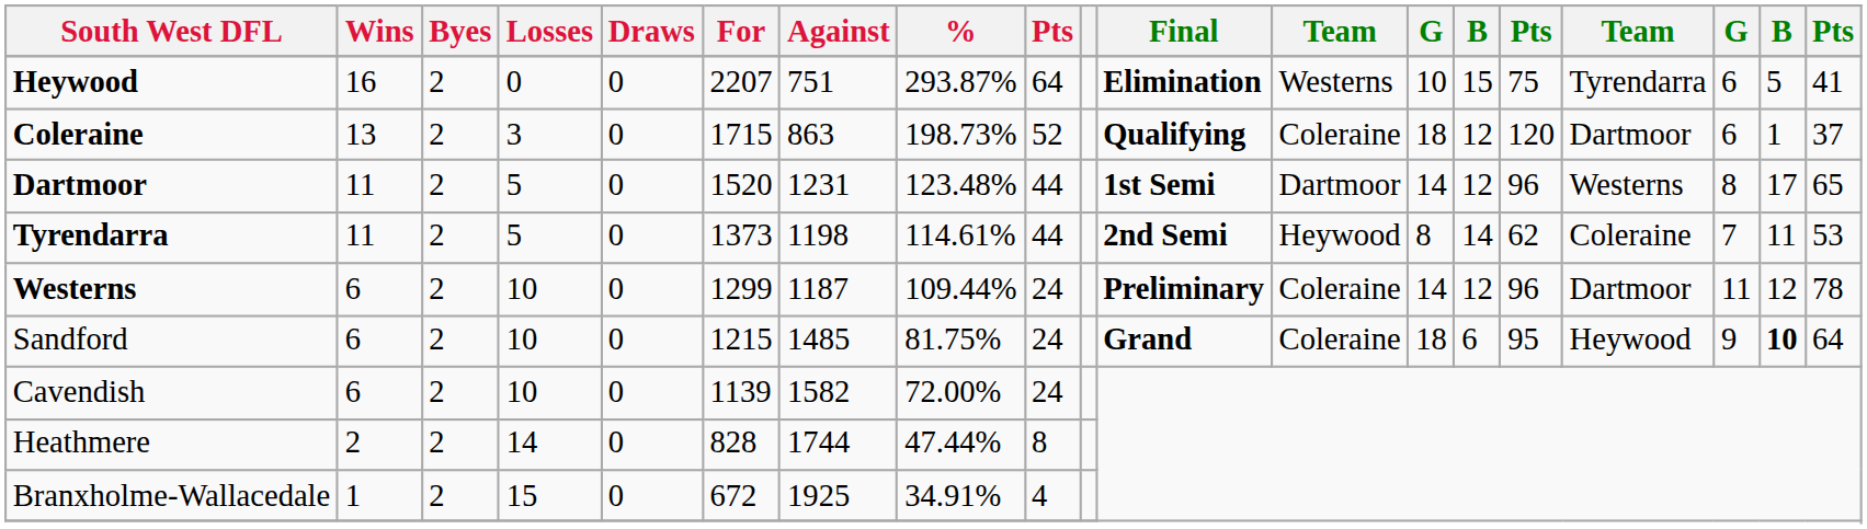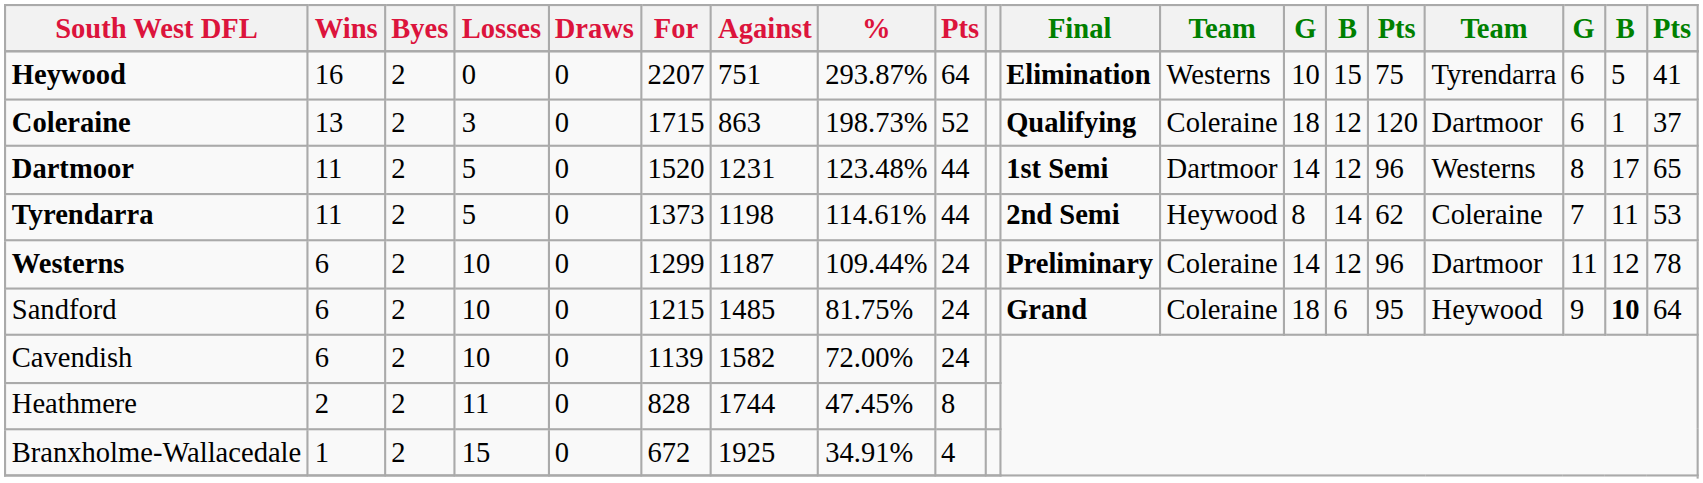 <table style="font-size: 85%; text-align: left;" class="wikitable">
 <tr>
 <th style="color:crimson">South West DFL</th>
 <th style="color:crimson">Wins</th>
 <th style="color:crimson">Byes</th>
 <th style="color:crimson">Losses</th>
 <th style="color:crimson">Draws</th>
 <th style="color:crimson">For</th>
 <th style="color:crimson">Against</th>
 <th style="color:crimson">%</th>
 <th style="color:crimson">Pts</th>
 <th></th>
 <th style="color:green">Final</th>
 <th style="color:green">Team</th>
 <th style="color:green">G</th>
 <th style="color:green">B</th>
 <th style="color:green">Pts</th>
 <th style="color:green">Team</th>
 <th style="color:green">G</th>
 <th style="color:green">B</th>
 <th style="color:green">Pts</th>
 </tr>
 <tr>
 </tr>
 <tr>
 </tr>
 <tr>
 <td><strong>	Heywood	</strong></td>
 <td>16</td>
 <td>2</td>
 <td>0</td>
 <td>0</td>
 <td>2207</td>
 <td>751</td>
 <td>293.87%</td>
 <td>64</td>
 <td></td>
 <td><strong>Elimination</strong></td>
 <td>Westerns</td>
 <td>10</td>
 <td>15</td>
 <td>75</td>
 <td>Tyrendarra</td>
 <td>6</td>
 <td>5</td>
 <td>41</td>
 </tr>
 <tr>
 <td><strong>	Coleraine	</strong></td>
 <td>13</td>
 <td>2</td>
 <td>3</td>
 <td>0</td>
 <td>1715</td>
 <td>863</td>
 <td>198.73%</td>
 <td>52</td>
 <td></td>
 <td><strong>Qualifying</strong></td>
 <td>Coleraine</td>
 <td>18</td>
 <td>12</td>
 <td>120</td>
 <td>Dartmoor</td>
 <td>6</td>
 <td>1</td>
 <td>37</td>
 </tr>
 <tr>
 <td><strong>	Dartmoor	</strong></td>
 <td>11</td>
 <td>2</td>
 <td>5</td>
 <td>0</td>
 <td>1520</td>
 <td>1231</td>
 <td>123.48%</td>
 <td>44</td>
 <td></td>
 <td><strong>1st Semi</strong></td>
 <td>Dartmoor</td>
 <td>14</td>
 <td>12</td>
 <td>96</td>
 <td>Westerns</td>
 <td>8</td>
 <td>17</td>
 <td>65</td>
 </tr>
 <tr>
 <td><strong>	Tyrendarra	</strong></td>
 <td>11</td>
 <td>2</td>
 <td>5</td>
 <td>0</td>
 <td>1373</td>
 <td>1198</td>
 <td>114.61%</td>
 <td>44</td>
 <td></td>
 <td><strong>2nd Semi</strong></td>
 <td>Heywood</td>
 <td>8</td>
 <td>14</td>
 <td>62</td>
 <td>Coleraine</td>
 <td>7</td>
 <td>11</td>
 <td>53</td>
 </tr>
 <tr ||>
 <td><strong>	Westerns	</strong></td>
 <td>6</td>
 <td>2</td>
 <td>10</td>
 <td>0</td>
 <td>1299</td>
 <td>1187</td>
 <td>109.44%</td>
 <td>24</td>
 <td></td>
 <td><strong>Preliminary</strong></td>
 <td>Coleraine</td>
 <td>14</td>
 <td>12</td>
 <td>96</td>
 <td>Dartmoor</td>
 <td>11</td>
 <td>12</td>
 <td>78</td>
 </tr>
 <tr>
 <td>Sandford</td>
 <td>6</td>
 <td>2</td>
 <td>10</td>
 <td>0</td>
 <td>1215</td>
 <td>1485</td>
 <td>81.75%</td>
 <td>24</td>
 <td></td>
 <td><strong>Grand</strong></td>
 <td>Coleraine</td>
 <td>18</td>
 <td>6</td>
 <td>95</td>
 <td>Heywood</td>
 <td>9</td>
 <td><strong>10</strong></td>
 <td>64</td>
 </tr>
 <tr>
 <td>Cavendish</td>
 <td>6</td>
 <td>2</td>
 <td>10</td>
 <td>0</td>
 <td>1139</td>
 <td>1582</td>
 <td>72.00%</td>
 <td>24</td>
 <td></td>
 </tr>
 <tr>
 <td>Heathmere</td>
 <td>2</td>
 <td>2</td>
-<td>14</td>
+<td>11</td>
 <td>0</td>
 <td>828</td>
 <td>1744</td>
-<td>47.44%</td>
+<td>47.45%</td>
 <td>8</td>
 <td></td>
 </tr>
 <tr>
 <td>Branxholme-Wallacedale</td>
 <td>1</td>
 <td>2</td>
 <td>15</td>
 <td>0</td>
 <td>672</td>
 <td>1925</td>
 <td>34.91%</td>
 <td>4</td>
 <td></td>
 </tr>
 <tr>
 </tr>
 </table>
